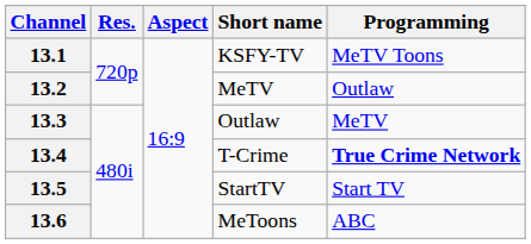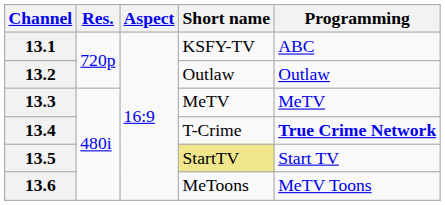 <table class="wikitable">
 <tr>
 <th scope = "col"><a href='#'>Channel</a></th>
 <th scope = "col"><a href='#'>Res.</a></th>
 <th scope = "col"><a href='#'>Aspect</a></th>
 <th scope = "col">Short name</th>
 <th scope = "col">Programming</th>
 </tr>
 <tr>
 <th scope = "row">13.1</th>
 <td rowspan=2><a href='#'>720p</a></td>
 <td rowspan=6><a href='#'>16:9</a></td>
 <td>KSFY-TV</td>
-<td><a href='#'>MeTV Toons</a></td>
+<td><a href='#'>ABC</a></td>
 </tr>
 <tr>
 <th scope = "row">13.2</th>
-<td>MeTV</td>
+<td>Outlaw</td>
 <td><a href='#'>Outlaw</a></td>
 </tr>
 <tr>
 <th scope = "row">13.3</th>
 <td rowspan=4><a href='#'>480i</a></td>
-<td>Outlaw</td>
+<td>MeTV</td>
 <td><a href='#'>MeTV</a></td>
 </tr>
 <tr>
 <th scope = "row">13.4</th>
 <td>T-Crime</td>
 <td><strong><a href='#'>True Crime Network</a></strong></td>
 </tr>
 <tr>
 <th scope = "row">13.5</th>
-<td>StartTV</td>
+<td style="background: khaki;">StartTV</td>
 <td><a href='#'>Start TV</a></td>
 </tr>
 <tr>
 <th scope = "row">13.6</th>
 <td>MeToons</td>
-<td><a href='#'>ABC</a></td>
+<td><a href='#'>MeTV Toons</a></td>
 </tr>
 </table>
